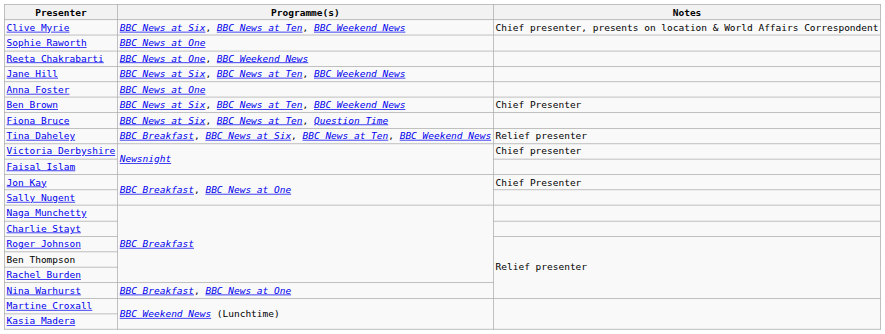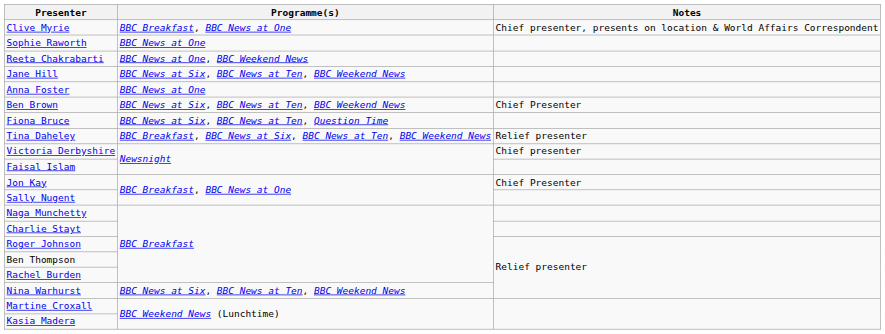 <table class="wikitable sortable">
 <tr>
 <th>Presenter</th>
 <th>Programme(s)</th>
 <th>Notes</th>
 </tr>
 <tr>
 <td><a href='#'>Clive Myrie</a></td>
-<td><em><a href='#'>BBC News at Six</a></em>, <em><a href='#'>BBC News at Ten</a></em>, <em><a href='#'>BBC Weekend News</a></em></td>
+<td><em><a href='#'>BBC Breakfast</a></em>, <em><a href='#'>BBC News at One</a></em></td>
 <td>Chief presenter, presents on location & World Affairs Correspondent</td>
 </tr>
 <tr>
 <td><a href='#'>Sophie Raworth</a></td>
 <td><em><a href='#'>BBC News at One</a></em></td>
 <td></td>
 </tr>
 <tr>
 <td><a href='#'>Reeta Chakrabarti</a></td>
 <td><em><a href='#'>BBC News at One</a></em>, <em><a href='#'>BBC Weekend News</a></em></td>
 <td></td>
 </tr>
 <tr>
 <td><a href='#'>Jane Hill</a></td>
 <td><em><a href='#'>BBC News at Six</a></em>, <em><a href='#'>BBC News at Ten</a></em>, <em><a href='#'>BBC Weekend News</a></em></td>
 <td></td>
 </tr>
 <tr>
 <td><a href='#'>Anna Foster</a></td>
 <td><em><a href='#'>BBC News at One</a></em></td>
 <td></td>
 </tr>
 <tr>
 <td><a href='#'>Ben Brown</a></td>
 <td><em><a href='#'>BBC News at Six</a></em>, <em><a href='#'>BBC News at Ten</a></em>, <em><a href='#'>BBC Weekend News</a></em></td>
 <td>Chief Presenter</td>
 </tr>
 <tr>
 <td><a href='#'>Fiona Bruce</a></td>
 <td><em><a href='#'>BBC News at Six</a></em>, <em><a href='#'>BBC News at Ten</a></em>, <em><a href='#'>Question Time</a></em></td>
 <td></td>
 </tr>
 <tr>
 <td><a href='#'>Tina Daheley</a></td>
 <td><em><a href='#'>BBC Breakfast</a></em>, <em><a href='#'>BBC News at Six</a></em>, <em><a href='#'>BBC News at Ten</a></em>, <em><a href='#'>BBC Weekend News</a></em></td>
 <td>Relief presenter</td>
 </tr>
 <tr>
 <td><a href='#'>Victoria Derbyshire</a></td>
 <td rowspan="2"><em><a href='#'>Newsnight</a></em></td>
 <td>Chief presenter</td>
 </tr>
 <tr>
 <td><a href='#'>Faisal Islam</a></td>
 <td></td>
 </tr>
 <tr>
 <td><a href='#'>Jon Kay</a></td>
 <td rowspan="2"><em><a href='#'>BBC Breakfast</a></em>, <em><a href='#'>BBC News at One</a></em></td>
 <td>Chief Presenter</td>
 </tr>
 <tr>
 <td><a href='#'>Sally Nugent</a></td>
 <td></td>
 </tr>
 <tr>
 <td><a href='#'>Naga Munchetty</a></td>
 <td rowspan="5"><em><a href='#'>BBC Breakfast</a></em></td>
 <td></td>
 </tr>
 <tr>
 <td><a href='#'>Charlie Stayt</a></td>
 <td></td>
 </tr>
 <tr>
 <td><a href='#'>Roger Johnson</a></td>
 <td rowspan="4">Relief presenter</td>
 </tr>
 <tr>
 <td>Ben Thompson</td>
 </tr>
 <tr>
 <td><a href='#'>Rachel Burden</a></td>
 </tr>
 <tr>
 <td><a href='#'>Nina Warhurst</a></td>
-<td><em><a href='#'>BBC Breakfast</a></em>, <em><a href='#'>BBC News at One</a></em></td>
+<td><em><a href='#'>BBC News at Six</a></em>, <em><a href='#'>BBC News at Ten</a></em>, <em><a href='#'>BBC Weekend News</a></em></td>
 </tr>
 <tr>
 <td><a href='#'>Martine Croxall</a></td>
 <td rowspan="2"><em><a href='#'>BBC Weekend News</a></em> (Lunchtime)</td>
 <td rowspan="2"></td>
 </tr>
 <tr>
 <td><a href='#'>Kasia Madera</a></td>
 </tr>
 </table>
